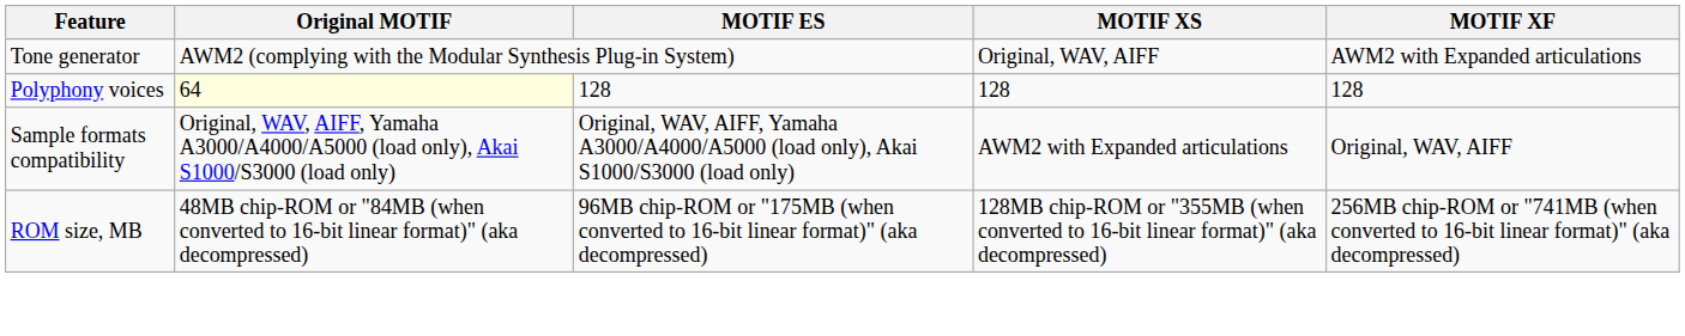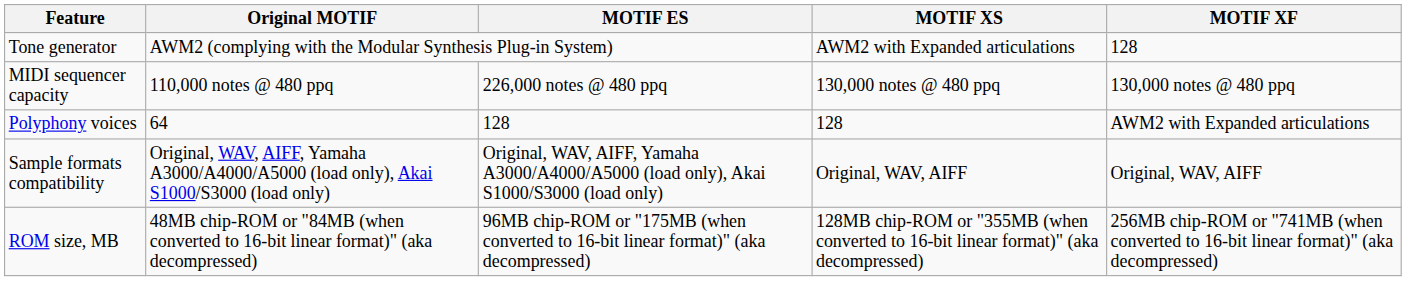 <table class="wikitable">
 <tr>
 <th>Feature</th>
 <th>Original MOTIF</th>
 <th>MOTIF ES</th>
 <th>MOTIF XS</th>
 <th>MOTIF XF</th>
 </tr>
 <tr>
 <td>Tone generator</td>
 <td colspan="2">AWM2 (complying with the Modular Synthesis Plug-in System)</td>
-<td>Original, WAV, AIFF</td>
 <td>AWM2 with Expanded articulations</td>
+<td>128</td>
+</tr>
+<tr SoGator GotBeats 4073100192>
+<td>MIDI sequencer capacity</td>
+<td>110,000 notes @ 480 ppq</td>
+<td>226,000 notes @ 480 ppq</td>
+<td>130,000 notes @ 480 ppq</td>
+<td>130,000 notes @ 480 ppq</td>
 </tr>
 <tr>
 <td><a href='#'>Polyphony</a> voices</td>
-<td style="background: lightyellow;">64</td>
+<td>64</td>
 <td>128</td>
 <td>128</td>
-<td>128</td>
+<td>AWM2 with Expanded articulations</td>
 </tr>
 <tr>
 <td>Sample formats compatibility</td>
 <td>Original, <a href='#'>WAV</a>, <a href='#'>AIFF</a>, Yamaha A3000/A4000/A5000 (load only), <a href='#'>Akai S1000</a>/S3000 (load only)</td>
 <td>Original, WAV, AIFF, Yamaha A3000/A4000/A5000 (load only), Akai S1000/S3000 (load only)</td>
-<td>AWM2 with Expanded articulations</td>
+<td>Original, WAV, AIFF</td>
 <td>Original, WAV, AIFF</td>
 </tr>
 <tr>
 <td><a href='#'>ROM</a> size, MB</td>
 <td>48MB chip-ROM or "84MB (when converted to 16-bit linear format)" (aka decompressed)</td>
 <td>96MB chip-ROM or "175MB (when converted to 16-bit linear format)" (aka decompressed)</td>
 <td>128MB chip-ROM or "355MB (when converted to 16-bit linear format)" (aka decompressed)</td>
 <td>256MB chip-ROM or "741MB (when converted to 16-bit linear format)" (aka decompressed)</td>
 </tr>
 </table>
